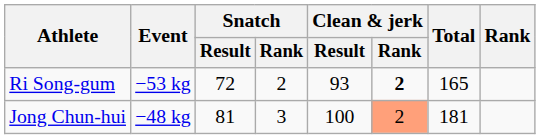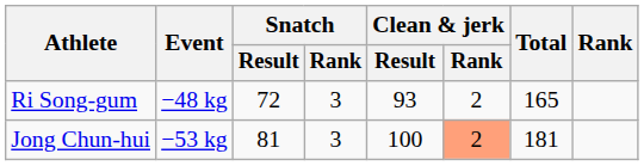 <table class="wikitable" style="font-size:90%">
 <tr>
 <th rowspan="2">Athlete</th>
 <th rowspan="2">Event</th>
 <th colspan="2">Snatch</th>
 <th colspan="2">Clean & jerk</th>
 <th rowspan="2">Total</th>
 <th rowspan="2">Rank</th>
 </tr>
 <tr style="font-size:95%">
 <th>Result</th>
 <th>Rank</th>
 <th>Result</th>
 <th>Rank</th>
 </tr>
 <tr align=center>
 <td align=left><a href='#'>Ri Song-gum</a></td>
-<td align=left><a href='#'>−53 kg</a></td>
+<td align=left><a href='#'>−48 kg</a></td>
 <td>72</td>
+<td>3</td>
+<td>93</td>
 <td>2</td>
-<td>93</td>
-<td><strong>2</strong></td>
 <td>165</td>
 <td></td>
 </tr>
 <tr align=center>
 <td align=left><a href='#'>Jong Chun-hui</a></td>
-<td align=left><a href='#'>−48 kg</a></td>
+<td align=left><a href='#'>−53 kg</a></td>
 <td>81</td>
 <td>3</td>
 <td>100</td>
 <td style="background: lightsalmon;">2</td>
 <td>181</td>
 <td></td>
 </tr>
 </table>
